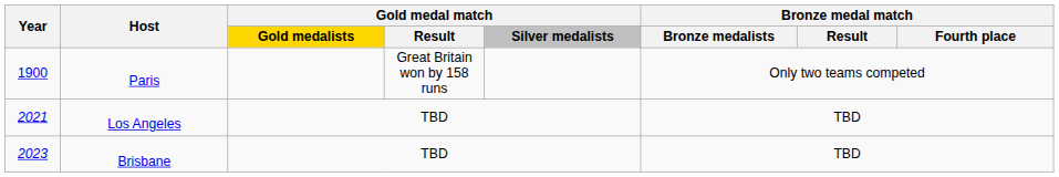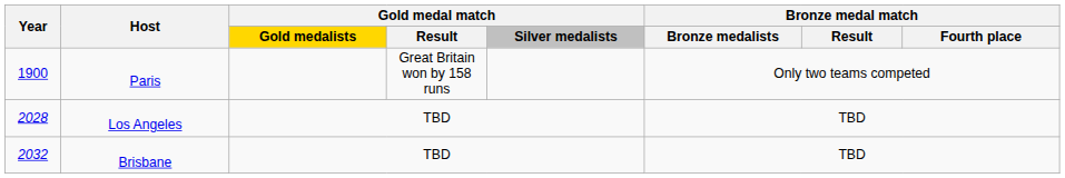 <table class="wikitable" style="border-collapse:collapse; font-size:100%; text-align:center;">
 <tr>
 <th rowspan=2 width=5%>Year</th>
 <th rowspan=2 width=15%>Host</th>
 <th colspan=3>Gold medal match</th>
 <th colspan=3>Bronze medal match</th>
 </tr>
 <tr>
 <th style="width:14%; background:gold;">Gold medalists</th>
 <th width=9%>Result</th>
 <th style="width:14%; background:silver;">Silver medalists</th>
 <th style="width:14%; background:bronze;">Bronze medalists</th>
 <th width=9%>Result</th>
 <th style="width:14%; ">Fourth place</th>
 </tr>
 <tr>
 <td><a href='#'>1900</a></td>
 <td> <br> <a href='#'>Paris</a></td>
 <td><strong></strong></td>
 <td>Great Britain won by 158 runs</td>
 <td><strong></strong></td>
 <td colspan=3>Only two teams competed</td>
 </tr>
 <tr>
-<td><em><a href='#'>2021</a></em></td>
+<td><em><a href='#'>2028</a></em></td>
 <td> <br> <a href='#'>Los Angeles</a></td>
 <td colspan="3">TBD</td>
 <td colspan="3">TBD</td>
 </tr>
 <tr>
-<td><em><a href='#'>2023</a></em></td>
+<td><em><a href='#'>2032</a></em></td>
 <td> <br> <a href='#'>Brisbane</a></td>
 <td colspan="3">TBD</td>
 <td colspan="3">TBD</td>
 </tr>
 </table>
